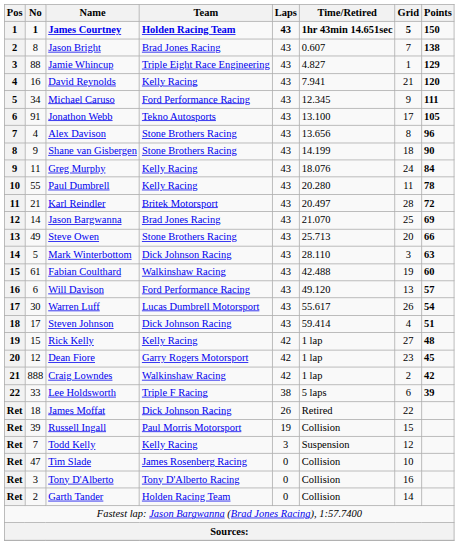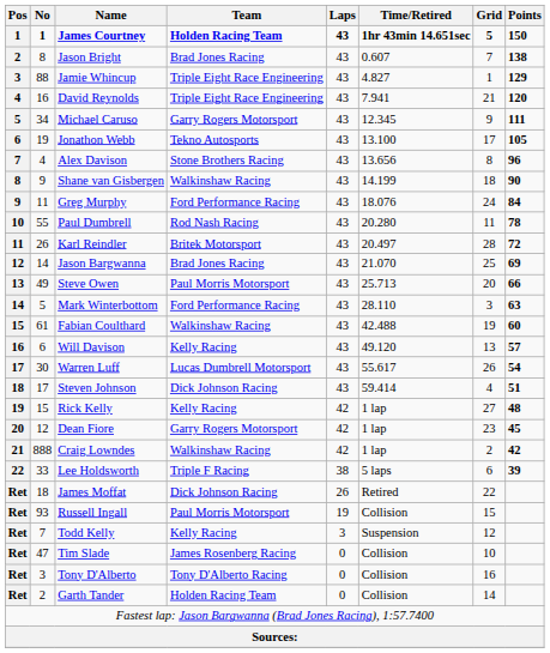 <table class="wikitable" style="font-size: 85%;">
 <tr>
 <th>Pos</th>
 <th>No</th>
 <th>Name</th>
 <th>Team</th>
 <th>Laps</th>
 <th>Time/Retired</th>
 <th>Grid</th>
 <th>Points</th>
 </tr>
 <tr>
 <th>1</th>
 <td align="center"><strong>1</strong></td>
 <td><strong> <a href='#'>James Courtney</a></strong></td>
 <td><strong><a href='#'>Holden Racing Team</a></strong></td>
 <td align="center"><strong>43</strong></td>
 <td><strong>1hr 43min 14.651sec</strong></td>
 <td align="center"><strong>5</strong></td>
 <td><strong>150</strong></td>
 </tr>
 <tr>
 <th>2</th>
 <td align="center">8</td>
 <td> <a href='#'>Jason Bright</a></td>
 <td><a href='#'>Brad Jones Racing</a></td>
 <td align="center">43</td>
 <td>0.607</td>
 <td align="center">7</td>
 <td><strong>138</strong></td>
 </tr>
 <tr>
 <th>3</th>
 <td align="center">88</td>
 <td> <a href='#'>Jamie Whincup</a></td>
 <td><a href='#'>Triple Eight Race Engineering</a></td>
 <td align="center">43</td>
 <td>4.827</td>
 <td align="center">1</td>
 <td><strong>129</strong></td>
 </tr>
 <tr>
 <th>4</th>
 <td align="center">16</td>
 <td> <a href='#'>David Reynolds</a></td>
-<td><a href='#'>Kelly Racing</a></td>
+<td><a href='#'>Triple Eight Race Engineering</a></td>
 <td align="center">43</td>
 <td>7.941</td>
 <td align="center">21</td>
 <td><strong>120</strong></td>
 </tr>
 <tr>
 <th>5</th>
 <td align="center">34</td>
 <td> <a href='#'>Michael Caruso</a></td>
-<td><a href='#'>Ford Performance Racing</a></td>
+<td><a href='#'>Garry Rogers Motorsport</a></td>
 <td align="center">43</td>
 <td>12.345</td>
 <td align="center">9</td>
 <td><strong>111</strong></td>
 </tr>
 <tr>
 <th>6</th>
-<td align="center">91</td>
+<td align="center">19</td>
 <td> <a href='#'>Jonathon Webb</a></td>
 <td><a href='#'>Tekno Autosports</a></td>
 <td align="center">43</td>
 <td>13.100</td>
 <td align="center">17</td>
 <td><strong>105</strong></td>
 </tr>
 <tr>
 <th>7</th>
 <td align="center">4</td>
 <td> <a href='#'>Alex Davison</a></td>
 <td><a href='#'>Stone Brothers Racing</a></td>
 <td align="center">43</td>
 <td>13.656</td>
 <td align="center">8</td>
 <td><strong>96</strong></td>
 </tr>
 <tr>
 <th>8</th>
 <td align="center">9</td>
 <td> <a href='#'>Shane van Gisbergen</a></td>
-<td><a href='#'>Stone Brothers Racing</a></td>
+<td><a href='#'>Walkinshaw Racing</a></td>
 <td align="center">43</td>
 <td>14.199</td>
 <td align="center">18</td>
 <td><strong>90</strong></td>
 </tr>
 <tr>
 <th>9</th>
 <td align="center">11</td>
 <td> <a href='#'>Greg Murphy</a></td>
-<td><a href='#'>Kelly Racing</a></td>
+<td><a href='#'>Ford Performance Racing</a></td>
 <td align="center">43</td>
 <td>18.076</td>
 <td align="center">24</td>
 <td><strong>84</strong></td>
 </tr>
 <tr>
 <th>10</th>
 <td align="center">55</td>
 <td> <a href='#'>Paul Dumbrell</a></td>
-<td><a href='#'>Kelly Racing</a></td>
+<td><a href='#'>Rod Nash Racing</a></td>
 <td align="center">43</td>
 <td>20.280</td>
 <td align="center">11</td>
 <td><strong>78</strong></td>
 </tr>
 <tr>
 <th>11</th>
-<td align="center">21</td>
+<td align="center">26</td>
 <td> <a href='#'>Karl Reindler</a></td>
 <td><a href='#'>Britek Motorsport</a></td>
 <td align="center">43</td>
 <td>20.497</td>
 <td align="center">28</td>
 <td><strong>72</strong></td>
 </tr>
 <tr>
 <th>12</th>
 <td align="center">14</td>
 <td> <a href='#'>Jason Bargwanna</a></td>
 <td><a href='#'>Brad Jones Racing</a></td>
 <td align="center">43</td>
 <td>21.070</td>
 <td align="center">25</td>
 <td><strong>69</strong></td>
 </tr>
 <tr>
 <th>13</th>
 <td align="center">49</td>
 <td> <a href='#'>Steve Owen</a></td>
-<td><a href='#'>Stone Brothers Racing</a></td>
+<td><a href='#'>Paul Morris Motorsport</a></td>
 <td align="center">43</td>
 <td>25.713</td>
 <td align="center">20</td>
 <td><strong>66</strong></td>
 </tr>
 <tr>
 <th>14</th>
 <td align="center">5</td>
 <td> <a href='#'>Mark Winterbottom</a></td>
-<td><a href='#'>Dick Johnson Racing</a></td>
+<td><a href='#'>Ford Performance Racing</a></td>
 <td align="center">43</td>
 <td>28.110</td>
 <td align="center">3</td>
 <td><strong>63</strong></td>
 </tr>
 <tr>
 <th>15</th>
 <td align="center">61</td>
 <td> <a href='#'>Fabian Coulthard</a></td>
 <td><a href='#'>Walkinshaw Racing</a></td>
 <td align="center">43</td>
 <td>42.488</td>
 <td align="center">19</td>
 <td><strong>60</strong></td>
 </tr>
 <tr>
 <th>16</th>
 <td align="center">6</td>
 <td> <a href='#'>Will Davison</a></td>
-<td><a href='#'>Ford Performance Racing</a></td>
+<td><a href='#'>Kelly Racing</a></td>
 <td align="center">43</td>
 <td>49.120</td>
 <td align="center">13</td>
 <td><strong>57</strong></td>
 </tr>
 <tr>
 <th>17</th>
 <td align="center">30</td>
 <td> <a href='#'>Warren Luff</a></td>
 <td><a href='#'>Lucas Dumbrell Motorsport</a></td>
 <td align="center">43</td>
 <td>55.617</td>
 <td align="center">26</td>
 <td><strong>54</strong></td>
 </tr>
 <tr>
 <th>18</th>
 <td align="center">17</td>
 <td> <a href='#'>Steven Johnson</a></td>
 <td><a href='#'>Dick Johnson Racing</a></td>
 <td align="center">43</td>
 <td>59.414</td>
 <td align="center">4</td>
 <td><strong>51</strong></td>
 </tr>
 <tr>
 <th>19</th>
 <td align="center">15</td>
 <td> <a href='#'>Rick Kelly</a></td>
 <td><a href='#'>Kelly Racing</a></td>
 <td align="center">42</td>
 <td>1 lap</td>
 <td align="center">27</td>
 <td><strong>48</strong></td>
 </tr>
 <tr>
 <th>20</th>
 <td align="center">12</td>
 <td> <a href='#'>Dean Fiore</a></td>
 <td><a href='#'>Garry Rogers Motorsport</a></td>
 <td align="center">42</td>
 <td>1 lap</td>
 <td align="center">23</td>
 <td><strong>45</strong></td>
 </tr>
 <tr>
 <th>21</th>
 <td align="center">888</td>
 <td> <a href='#'>Craig Lowndes</a></td>
 <td><a href='#'>Walkinshaw Racing</a></td>
 <td align="center">42</td>
 <td>1 lap</td>
 <td align="center">2</td>
 <td><strong>42</strong></td>
 </tr>
 <tr>
 <th>22</th>
 <td align="center">33</td>
 <td> <a href='#'>Lee Holdsworth</a></td>
 <td><a href='#'>Triple F Racing</a></td>
 <td align="center">38</td>
 <td>5 laps</td>
 <td align="center">6</td>
 <td><strong>39</strong></td>
 </tr>
 <tr>
 <th>Ret</th>
 <td align="center">18</td>
 <td> <a href='#'>James Moffat</a></td>
 <td><a href='#'>Dick Johnson Racing</a></td>
 <td align="center">26</td>
 <td>Retired</td>
 <td align="center">22</td>
 <td></td>
 </tr>
 <tr>
 <th>Ret</th>
-<td align="center">39</td>
+<td align="center">93</td>
 <td> <a href='#'>Russell Ingall</a></td>
 <td><a href='#'>Paul Morris Motorsport</a></td>
 <td align="center">19</td>
 <td>Collision</td>
 <td align="center">15</td>
 <td></td>
 </tr>
 <tr>
 <th>Ret</th>
 <td align="center">7</td>
 <td> <a href='#'>Todd Kelly</a></td>
 <td><a href='#'>Kelly Racing</a></td>
 <td align="center">3</td>
 <td>Suspension</td>
 <td align="center">12</td>
 <td></td>
 </tr>
 <tr>
 <th>Ret</th>
 <td align="center">47</td>
 <td> <a href='#'>Tim Slade</a></td>
 <td><a href='#'>James Rosenberg Racing</a></td>
 <td align="center">0</td>
 <td>Collision</td>
 <td align="center">10</td>
 <td></td>
 </tr>
 <tr>
 <th>Ret</th>
 <td align="center">3</td>
 <td> <a href='#'>Tony D'Alberto</a></td>
 <td><a href='#'>Tony D'Alberto Racing</a></td>
 <td align="center">0</td>
 <td>Collision</td>
 <td align="center">16</td>
 <td></td>
 </tr>
 <tr>
 <th>Ret</th>
 <td align="center">2</td>
 <td> <a href='#'>Garth Tander</a></td>
 <td><a href='#'>Holden Racing Team</a></td>
 <td align="center">0</td>
 <td>Collision</td>
 <td align="center">14</td>
 <td></td>
 </tr>
 <tr>
 <td colspan="8" align="center"><em>Fastest lap: <a href='#'>Jason Bargwanna</a> (<a href='#'>Brad Jones Racing</a>), 1:57.7400</em></td>
 </tr>
 <tr>
 <th colspan="8">Sources:</th>
 </tr>
 <tr>
 </tr>
 </table>
